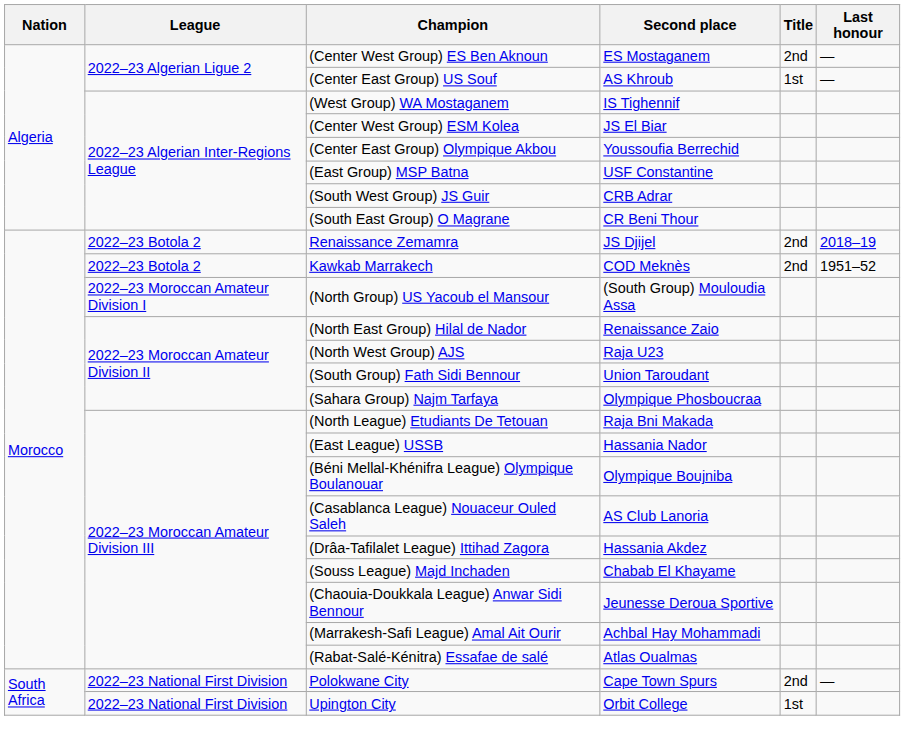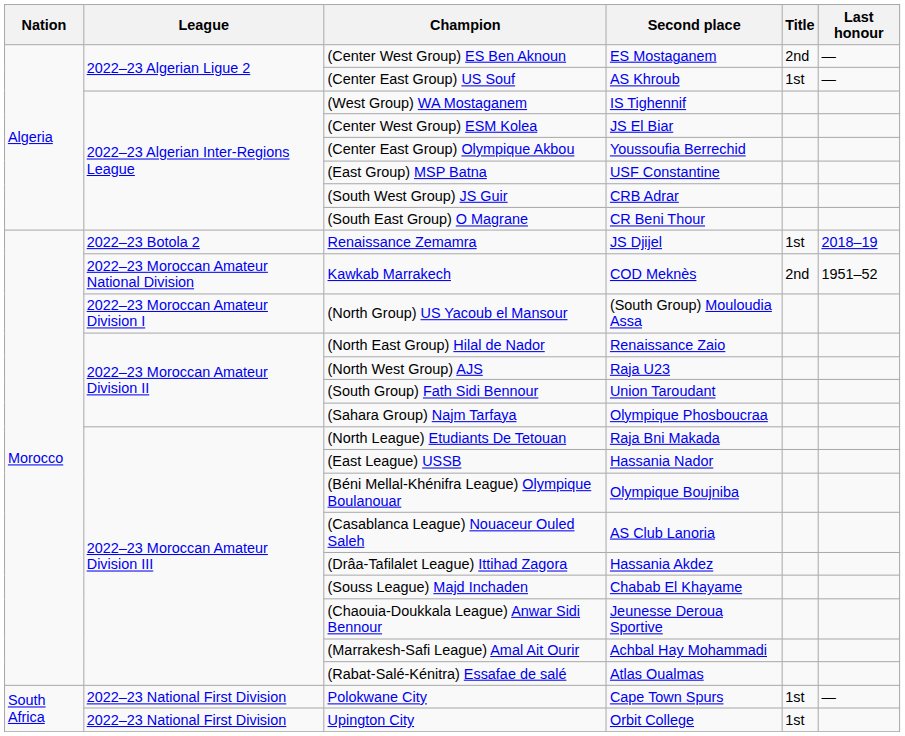 <table class=wikitable style="font-size:14px">
 <tr>
 <th>Nation</th>
 <th>League</th>
 <th>Champion</th>
 <th>Second place</th>
 <th data-sort-type="number">Title</th>
 <th>Last honour</th>
 </tr>
 <tr>
 <td rowspan=8> <a href='#'>Algeria</a></td>
 <td align=left rowspan=2><a href='#'>2022–23 Algerian Ligue 2</a></td>
 <td>(Center West Group) <a href='#'>ES Ben Aknoun</a></td>
 <td><a href='#'>ES Mostaganem</a></td>
 <td>2nd</td>
 <td>—</td>
 </tr>
 <tr>
 <td>(Center East Group) <a href='#'>US Souf</a></td>
 <td><a href='#'>AS Khroub</a></td>
 <td>1st</td>
 <td>—</td>
 </tr>
 <tr>
 <td align=left rowspan=6><a href='#'>2022–23 Algerian Inter-Regions League</a></td>
 <td>(West Group) <a href='#'>WA Mostaganem</a></td>
 <td><a href='#'>IS Tighennif</a></td>
 <td></td>
 <td></td>
 </tr>
 <tr>
 <td>(Center West Group) <a href='#'>ESM Kolea</a></td>
 <td><a href='#'>JS El Biar</a></td>
 <td></td>
 <td></td>
 </tr>
 <tr>
 <td>(Center East Group) <a href='#'>Olympique Akbou</a></td>
 <td><a href='#'>Youssoufia Berrechid</a></td>
 <td></td>
 <td></td>
 </tr>
 <tr>
 <td>(East Group) <a href='#'>MSP Batna</a></td>
 <td><a href='#'>USF Constantine</a></td>
 <td></td>
 <td></td>
 </tr>
 <tr>
 <td>(South West Group) <a href='#'>JS Guir</a></td>
 <td><a href='#'>CRB Adrar</a></td>
 <td></td>
 <td></td>
 </tr>
 <tr>
 <td>(South East Group) <a href='#'>O Magrane</a></td>
 <td><a href='#'>CR Beni Thour</a></td>
 <td></td>
 <td></td>
 </tr>
 <tr>
 <td rowspan=16> <a href='#'>Morocco</a></td>
 <td><a href='#'>2022–23 Botola 2</a></td>
 <td><a href='#'>Renaissance Zemamra</a></td>
 <td><a href='#'>JS Djijel</a></td>
-<td>2nd</td>
+<td>1st</td>
 <td><a href='#'>2018–19</a></td>
 </tr>
 <tr>
-<td><a href='#'>2022–23 Botola 2</a></td>
+<td><a href='#'>2022–23 Moroccan Amateur National Division</a></td>
 <td><a href='#'>Kawkab Marrakech</a></td>
 <td><a href='#'>COD Meknès</a></td>
 <td>2nd</td>
 <td>1951–52</td>
 </tr>
 <tr>
 <td><a href='#'>2022–23 Moroccan Amateur Division I</a></td>
 <td>(North Group) <a href='#'>US Yacoub el Mansour</a></td>
 <td>(South Group) <a href='#'>Mouloudia Assa</a></td>
 <td></td>
 <td></td>
 </tr>
 <tr>
 <td rowspan=4><a href='#'>2022–23 Moroccan Amateur Division II</a></td>
 <td>(North East Group) <a href='#'>Hilal de Nador</a></td>
 <td><a href='#'>Renaissance Zaio</a></td>
 <td></td>
 <td></td>
 </tr>
 <tr>
 <td>(North West Group) <a href='#'>AJS</a></td>
 <td><a href='#'>Raja U23</a></td>
 <td></td>
 <td></td>
 </tr>
 <tr>
 <td>(South Group) <a href='#'>Fath Sidi Bennour</a></td>
 <td><a href='#'>Union Taroudant</a></td>
 <td></td>
 <td></td>
 </tr>
 <tr>
 <td>(Sahara Group) <a href='#'>Najm Tarfaya</a></td>
 <td><a href='#'>Olympique Phosboucraa</a></td>
 <td></td>
 <td></td>
 </tr>
 <tr>
 <td rowspan=9><a href='#'>2022–23 Moroccan Amateur Division III</a></td>
 <td>(North League) <a href='#'>Etudiants De Tetouan</a></td>
 <td><a href='#'>Raja Bni Makada</a></td>
 <td></td>
 <td></td>
 </tr>
 <tr>
 <td>(East League) <a href='#'>USSB</a></td>
 <td><a href='#'>Hassania Nador</a></td>
 <td></td>
 <td></td>
 </tr>
 <tr>
 <td>(Béni Mellal-Khénifra League) <a href='#'>Olympique Boulanouar</a></td>
 <td><a href='#'>Olympique Boujniba</a></td>
 <td></td>
 <td></td>
 </tr>
 <tr>
 <td>(Casablanca League) <a href='#'>Nouaceur Ouled Saleh</a></td>
 <td><a href='#'>AS Club Lanoria</a></td>
 <td></td>
 <td></td>
 </tr>
 <tr>
 <td>(Drâa-Tafilalet League) <a href='#'>Ittihad Zagora</a></td>
 <td><a href='#'>Hassania Akdez</a></td>
 <td></td>
 <td></td>
 </tr>
 <tr>
 <td>(Souss League) <a href='#'>Majd Inchaden</a></td>
 <td><a href='#'>Chabab El Khayame</a></td>
 <td></td>
 <td></td>
 </tr>
 <tr>
 <td>(Chaouia-Doukkala League) <a href='#'>Anwar Sidi Bennour</a></td>
 <td><a href='#'>Jeunesse Deroua Sportive</a></td>
 <td></td>
 <td></td>
 </tr>
 <tr>
 <td>(Marrakesh-Safi League) <a href='#'>Amal Ait Ourir</a></td>
 <td><a href='#'>Achbal Hay Mohammadi</a></td>
 <td></td>
 <td></td>
 </tr>
 <tr>
 <td>(Rabat-Salé-Kénitra) <a href='#'>Essafae de salé</a></td>
 <td><a href='#'>Atlas Oualmas</a></td>
 <td></td>
 <td></td>
 </tr>
 <tr>
 <td rowspan="2"> <a href='#'>South Africa</a></td>
 <td align=left><a href='#'>2022–23 National First Division</a></td>
 <td><a href='#'>Polokwane City</a></td>
 <td><a href='#'>Cape Town Spurs</a></td>
-<td>2nd</td>
+<td>1st</td>
 <td>—</td>
 </tr>
 <tr>
 <td align=left><a href='#'>2022–23 National First Division</a></td>
 <td><a href='#'>Upington City</a></td>
 <td><a href='#'>Orbit College</a></td>
 <td>1st</td>
 <td></td>
 </tr>
 </table>
